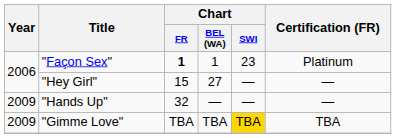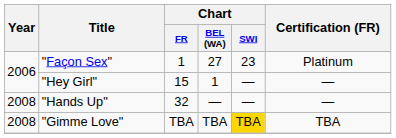 <table class="wikitable">
 <tr>
 <th rowspan="2" width="33">Year</th>
 <th rowspan="2" width="150">Title</th>
 <th colspan="3">Chart</th>
 <th rowspan="2" width="150">Certification (FR)</th>
 </tr>
 <tr>
 <th style="width:3em;font-size:75%"><a href='#'>FR</a></th>
 <th style="width:3em;font-size:75%"><a href='#'>BEL</a> (WA)</th>
 <th style="width:3em;font-size:75%"><a href='#'>SWI</a></th>
 </tr>
 <tr>
 <td align="center" rowspan="2">2006</td>
 <td>"<a href='#'>Façon Sex</a>"</td>
-<td align="center"><strong>1</strong></td>
 <td align="center">1</td>
+<td align="center">27</td>
 <td align="center">23</td>
 <td align="center">Platinum</td>
 </tr>
 <tr>
 <td>"Hey Girl"</td>
 <td align="center">15</td>
-<td align="center">27</td>
+<td align="center">1</td>
 <td align="center">—</td>
 <td align="center">—</td>
 </tr>
 <tr>
-<td align="center">2009</td>
+<td align="center">2008</td>
 <td>"Hands Up"</td>
 <td align="center">32</td>
 <td align="center">—</td>
 <td align="center">—</td>
 <td align="center">—</td>
 </tr>
 <tr>
-<td align="center">2009</td>
+<td align="center">2008</td>
 <td>"Gimme Love"</td>
 <td align="center">TBA</td>
 <td align="center">TBA</td>
 <td align="center" style="background: gold;">TBA</td>
 <td align="center">TBA</td>
 </tr>
 <tr>
 </tr>
 </table>
